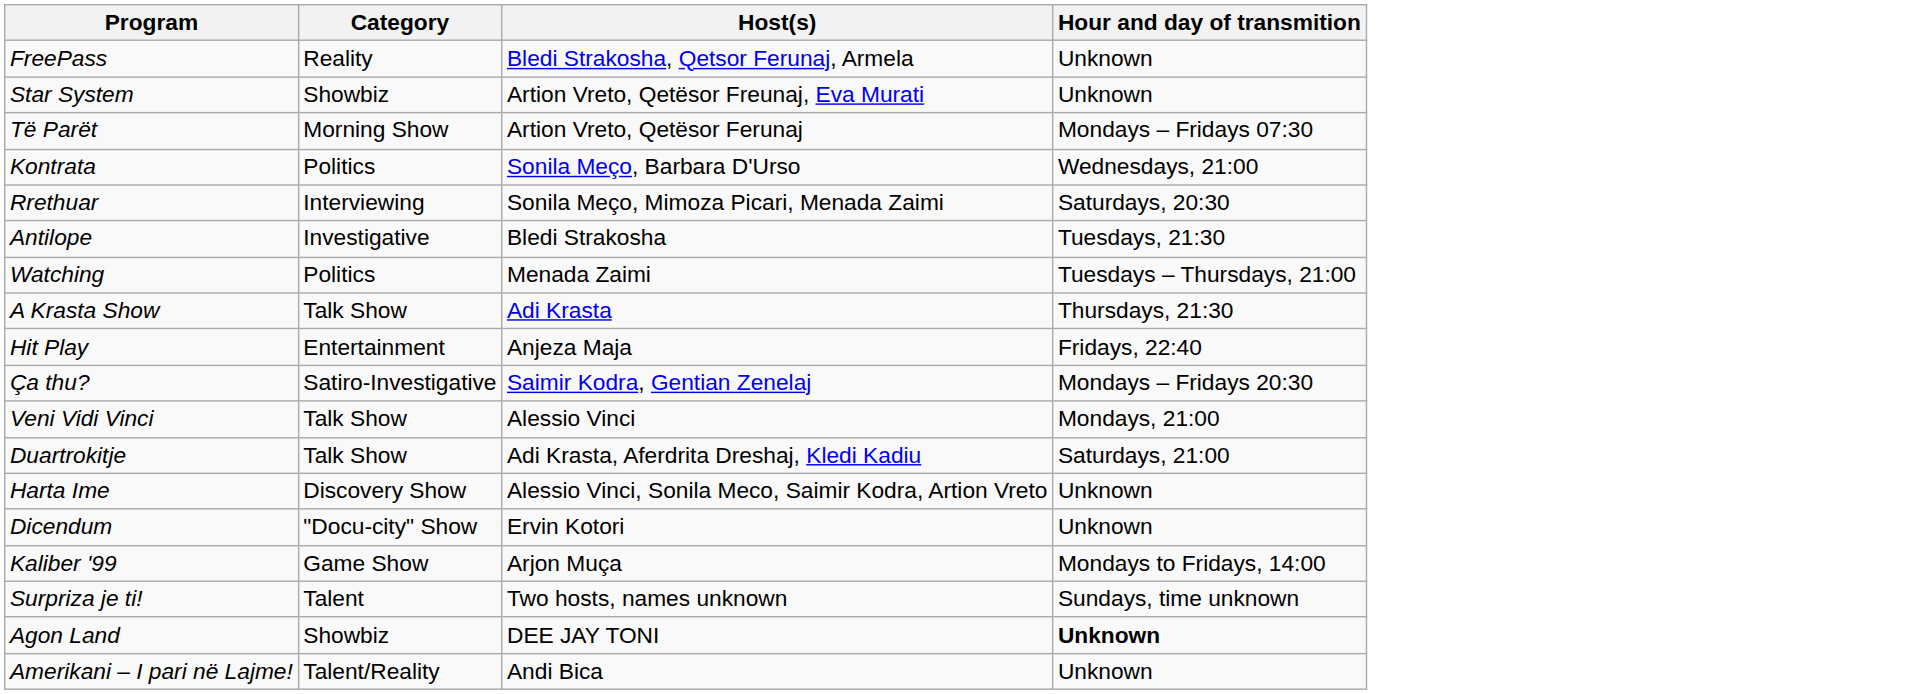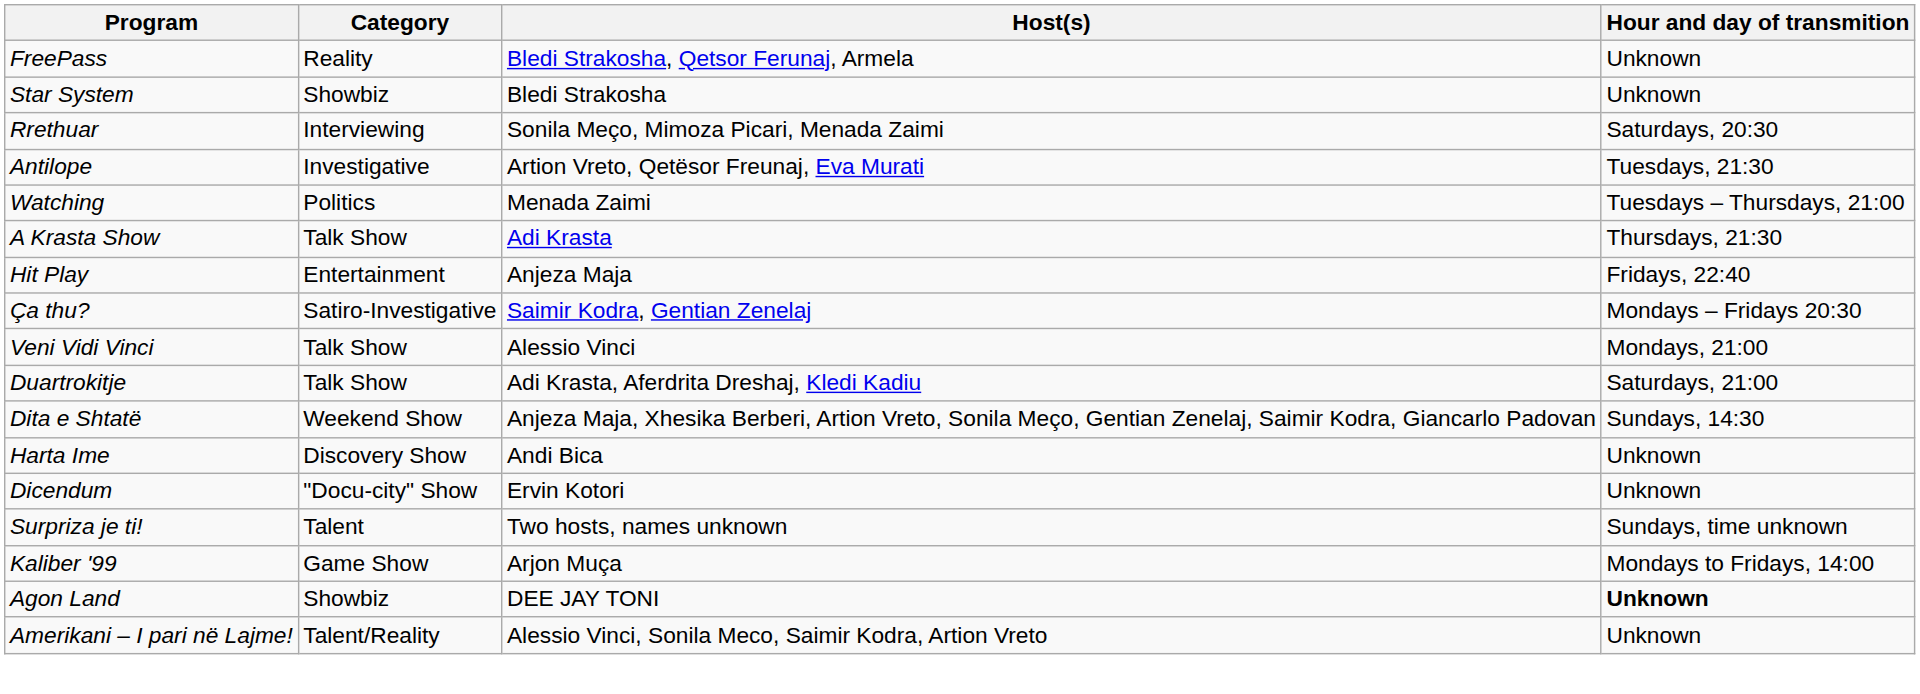 <table class="wikitable">
 <tr>
 <th>Program</th>
 <th>Category</th>
 <th>Host(s)</th>
 <th>Hour and day of transmition</th>
 </tr>
 <tr>
 <td><em>FreePass</em></td>
 <td>Reality</td>
 <td><a href='#'>Bledi Strakosha</a>, <a href='#'>Qetsor Ferunaj</a>, Armela</td>
 <td>Unknown</td>
 </tr>
 <tr>
 <td><em>Star System</em></td>
 <td>Showbiz</td>
-<td>Artion Vreto, Qetësor Freunaj, <a href='#'>Eva Murati</a></td>
+<td>Bledi Strakosha</td>
 <td>Unknown</td>
-</tr>
-<tr>
-<td><em>Të Parët</em></td>
-<td>Morning Show</td>
-<td>Artion Vreto, Qetësor Ferunaj</td>
-<td>Mondays – Fridays 07:30</td>
-</tr>
-<tr>
-<td><em>Kontrata</em></td>
-<td>Politics</td>
-<td><a href='#'>Sonila Meço</a>, Barbara D'Urso</td>
-<td>Wednesdays, 21:00</td>
 </tr>
 <tr>
 <td><em>Rrethuar</em></td>
 <td>Interviewing</td>
 <td>Sonila Meço, Mimoza Picari, Menada Zaimi</td>
 <td>Saturdays, 20:30</td>
 </tr>
 <tr>
 <td><em>Antilope</em></td>
 <td>Investigative</td>
-<td>Bledi Strakosha</td>
+<td>Artion Vreto, Qetësor Freunaj, <a href='#'>Eva Murati</a></td>
 <td>Tuesdays, 21:30</td>
 </tr>
 <tr>
 <td><em>Watching</em></td>
 <td>Politics</td>
 <td>Menada Zaimi</td>
 <td>Tuesdays – Thursdays, 21:00</td>
 </tr>
 <tr>
 <td><em>A Krasta Show</em></td>
 <td>Talk Show</td>
 <td><a href='#'>Adi Krasta</a></td>
 <td>Thursdays, 21:30</td>
 </tr>
 <tr>
 <td><em>Hit Play</em></td>
 <td>Entertainment</td>
 <td>Anjeza Maja</td>
 <td>Fridays, 22:40</td>
 </tr>
 <tr>
 <td><em>Ça thu?</em></td>
 <td>Satiro-Investigative</td>
 <td><a href='#'>Saimir Kodra</a>, <a href='#'>Gentian Zenelaj</a></td>
 <td>Mondays – Fridays 20:30</td>
 </tr>
 <tr>
 <td><em>Veni Vidi Vinci</em></td>
 <td>Talk Show</td>
 <td>Alessio Vinci</td>
 <td>Mondays, 21:00</td>
 </tr>
 <tr>
 <td><em>Duartrokitje</em></td>
 <td>Talk Show</td>
 <td>Adi Krasta, Aferdrita Dreshaj, <a href='#'>Kledi Kadiu</a></td>
 <td>Saturdays, 21:00</td>
 </tr>
 <tr>
+<td><em>Dita e Shtatë</em></td>
+<td>Weekend Show</td>
+<td>Anjeza Maja, Xhesika Berberi, Artion Vreto, Sonila Meço, Gentian Zenelaj, Saimir Kodra, Giancarlo Padovan</td>
+<td>Sundays, 14:30</td>
+</tr>
+<tr>
 <td><em>Harta Ime</em></td>
 <td>Discovery Show</td>
-<td>Alessio Vinci, Sonila Meco, Saimir Kodra, Artion Vreto</td>
+<td>Andi Bica</td>
 <td>Unknown</td>
 </tr>
 <tr>
 <td><em>Dicendum</em></td>
 <td>"Docu-city" Show</td>
 <td>Ervin Kotori</td>
 <td>Unknown</td>
 </tr>
 <tr>
+<td><em>Surpriza je ti!</em></td>
+<td>Talent</td>
+<td>Two hosts, names unknown</td>
+<td>Sundays, time unknown</td>
+</tr>
+<tr>
 <td><em>Kaliber '99</em></td>
 <td>Game Show</td>
 <td>Arjon Muça</td>
 <td>Mondays to Fridays, 14:00</td>
-</tr>
-<tr>
-<td><em>Surpriza je ti!</em></td>
-<td>Talent</td>
-<td>Two hosts, names unknown</td>
-<td>Sundays, time unknown</td>
 </tr>
 <tr>
 <td><em>Agon Land</em></td>
 <td>Showbiz</td>
 <td>DEE JAY TONI</td>
 <td><strong>Unknown</strong></td>
 </tr>
 <tr>
 <td><em>Amerikani – I pari në Lajme!</em></td>
 <td>Talent/Reality</td>
-<td>Andi Bica</td>
+<td>Alessio Vinci, Sonila Meco, Saimir Kodra, Artion Vreto</td>
 <td>Unknown</td>
 </tr>
 </table>
